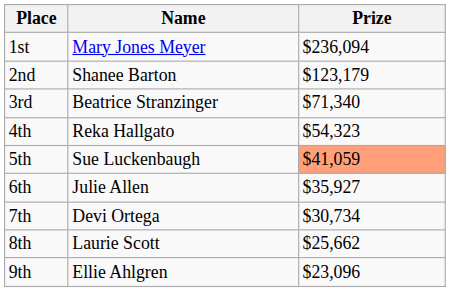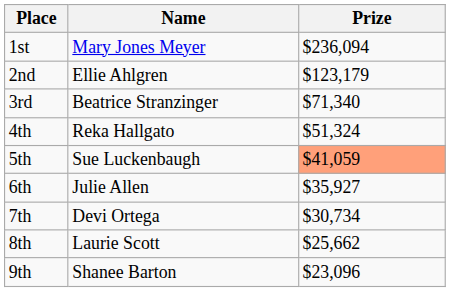 <table class="wikitable">
 <tr>
 <th width="50">Place</th>
 <th width="200">Name</th>
 <th width="125">Prize</th>
 </tr>
 <tr>
 <td>1st</td>
 <td><a href='#'>Mary Jones Meyer</a></td>
 <td>$236,094</td>
 </tr>
 <tr>
 <td>2nd</td>
-<td>Shanee Barton</td>
+<td>Ellie Ahlgren</td>
 <td>$123,179</td>
 </tr>
 <tr>
 <td>3rd</td>
 <td>Beatrice Stranzinger</td>
 <td>$71,340</td>
 </tr>
 <tr>
 <td>4th</td>
 <td>Reka Hallgato</td>
-<td>$54,323</td>
+<td>$51,324</td>
 </tr>
 <tr>
 <td>5th</td>
 <td>Sue Luckenbaugh</td>
 <td style="background: lightsalmon;">$41,059</td>
 </tr>
 <tr>
 <td>6th</td>
 <td>Julie Allen</td>
 <td>$35,927</td>
 </tr>
 <tr>
 <td>7th</td>
 <td>Devi Ortega</td>
 <td>$30,734</td>
 </tr>
 <tr>
 <td>8th</td>
 <td>Laurie Scott</td>
 <td>$25,662</td>
 </tr>
 <tr>
 <td>9th</td>
-<td>Ellie Ahlgren</td>
+<td>Shanee Barton</td>
 <td>$23,096</td>
 </tr>
 </table>
